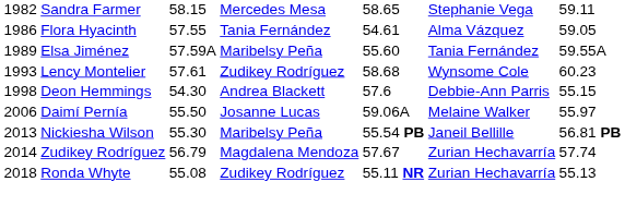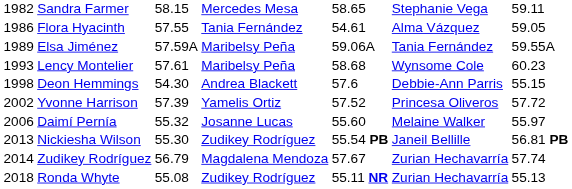 <table>
 <tr>
 <td>1982</td>
 <td><a href='#'>Sandra Farmer</a><br> </td>
 <td>58.15</td>
 <td><a href='#'>Mercedes Mesa</a><br> </td>
 <td>58.65</td>
 <td><a href='#'>Stephanie Vega</a><br> </td>
 <td>59.11</td>
 </tr>
 <tr>
 <td>1986</td>
 <td><a href='#'>Flora Hyacinth</a><br> </td>
 <td>57.55</td>
 <td><a href='#'>Tania Fernández</a><br> </td>
 <td>54.61</td>
 <td><a href='#'>Alma Vázquez</a><br> </td>
 <td>59.05</td>
 </tr>
 <tr>
 <td>1989</td>
 <td><a href='#'>Elsa Jiménez</a><br> </td>
 <td>57.59A</td>
 <td><a href='#'>Maribelsy Peña</a><br> </td>
-<td>55.60</td>
+<td>59.06A</td>
 <td><a href='#'>Tania Fernández</a><br> </td>
 <td>59.55A</td>
 </tr>
 <tr>
 <td>1993</td>
 <td><a href='#'>Lency Montelier</a><br> </td>
 <td>57.61</td>
-<td><a href='#'>Zudikey Rodríguez</a><br></td>
+<td><a href='#'>Maribelsy Peña</a><br> </td>
 <td>58.68</td>
 <td><a href='#'>Wynsome Cole</a><br> </td>
 <td>60.23</td>
 </tr>
 <tr>
 <td>1998</td>
 <td><a href='#'>Deon Hemmings</a><br> </td>
 <td>54.30</td>
 <td><a href='#'>Andrea Blackett</a><br> </td>
 <td>57.6</td>
 <td><a href='#'>Debbie-Ann Parris</a><br> </td>
 <td>55.15</td>
 </tr>
 <tr>
+<td>2002</td>
+<td><a href='#'>Yvonne Harrison</a><br> </td>
+<td>57.39</td>
+<td><a href='#'>Yamelis Ortiz</a><br> </td>
+<td>57.52</td>
+<td><a href='#'>Princesa Oliveros</a><br> </td>
+<td>57.72</td>
+</tr>
+<tr>
 <td>2006</td>
 <td><a href='#'>Daimí Pernía</a><br></td>
-<td>55.50</td>
+<td>55.32</td>
 <td><a href='#'>Josanne Lucas</a><br></td>
-<td>59.06A</td>
+<td>55.60</td>
 <td><a href='#'>Melaine Walker</a><br></td>
 <td>55.97</td>
 </tr>
 <tr>
 <td>2013</td>
 <td><a href='#'>Nickiesha Wilson</a><br></td>
 <td>55.30</td>
-<td><a href='#'>Maribelsy Peña</a><br> </td>
+<td><a href='#'>Zudikey Rodríguez</a><br></td>
 <td>55.54 <strong>PB</strong></td>
 <td><a href='#'>Janeil Bellille</a><br></td>
 <td>56.81 <strong>PB</strong></td>
 </tr>
 <tr>
 <td>2014</td>
 <td><a href='#'>Zudikey Rodríguez</a><br></td>
 <td>56.79</td>
 <td><a href='#'>Magdalena Mendoza</a><br></td>
 <td>57.67</td>
 <td><a href='#'>Zurian Hechavarría</a><br></td>
 <td>57.74</td>
 </tr>
 <tr>
 <td>2018</td>
 <td><a href='#'>Ronda Whyte</a><br></td>
 <td>55.08</td>
 <td><a href='#'>Zudikey Rodríguez</a><br></td>
 <td>55.11 <strong><a href='#'>NR</a></strong></td>
 <td><a href='#'>Zurian Hechavarría</a><br></td>
 <td>55.13 </td>
 </tr>
 </table>
